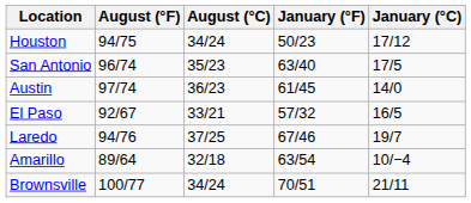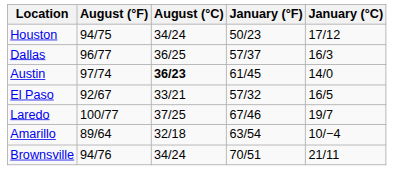 <table class="wikitable sortable" style="margin:auto;">
 <tr>
 <th>Location</th>
 <th>August (°F)</th>
 <th>August (°C)</th>
 <th>January (°F)</th>
 <th>January (°C)</th>
 </tr>
 <tr>
 <td><a href='#'>Houston</a></td>
 <td>94/75</td>
 <td>34/24</td>
 <td>50/23</td>
 <td>17/12</td>
 </tr>
 <tr>
-<td><a href='#'>San Antonio</a></td>
-<td>96/74</td>
-<td>35/23</td>
-<td>63/40</td>
-<td>17/5</td>
+<td><a href='#'>Dallas</a></td>
+<td>96/77</td>
+<td>36/25</td>
+<td>57/37</td>
+<td>16/3</td>
 </tr>
 <tr>
 <td><a href='#'>Austin</a></td>
 <td>97/74</td>
-<td>36/23</td>
+<td><strong>36/23</strong></td>
 <td>61/45</td>
 <td>14/0</td>
 </tr>
 <tr>
 <td><a href='#'>El Paso</a></td>
 <td>92/67</td>
 <td>33/21</td>
 <td>57/32</td>
 <td>16/5</td>
 </tr>
 <tr>
 <td><a href='#'>Laredo</a></td>
-<td>94/76</td>
+<td>100/77</td>
 <td>37/25</td>
 <td>67/46</td>
 <td>19/7</td>
 </tr>
 <tr>
 <td><a href='#'>Amarillo</a></td>
 <td>89/64</td>
 <td>32/18</td>
 <td>63/54</td>
 <td>10/−4</td>
 </tr>
 <tr>
 <td><a href='#'>Brownsville</a></td>
-<td>100/77</td>
+<td>94/76</td>
 <td>34/24</td>
 <td>70/51</td>
 <td>21/11</td>
 </tr>
 </table>
